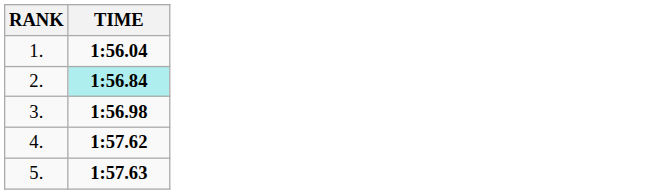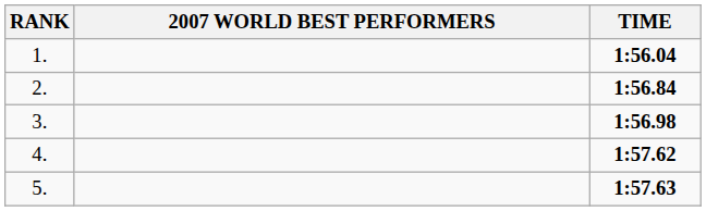 <table class="wikitable" style="border-collapse: collapse; font-size: 90%;">
 <tr>
 <th>RANK</th>
+<th align="center" style="width: 25em">2007 WORLD BEST PERFORMERS</th>
 <th align="center" style="width: 5em">TIME</th>
 </tr>
 <tr>
 <td align="center">1.</td>
+<td></td>
 <td align="center"><strong>1:56.04</strong></td>
 </tr>
 <tr>
 <td align="center">2.</td>
-<td align="center" style="background: paleturquoise;"><strong>1:56.84</strong></td>
+<td></td>
+<td align="center"><strong>1:56.84</strong></td>
 </tr>
 <tr>
 <td align="center">3.</td>
+<td></td>
 <td align="center"><strong>1:56.98</strong></td>
 </tr>
 <tr>
 <td align="center">4.</td>
+<td></td>
 <td align="center"><strong>1:57.62</strong></td>
 </tr>
 <tr>
 <td align="center">5.</td>
+<td></td>
 <td align="center"><strong>1:57.63</strong></td>
 </tr>
 </table>
